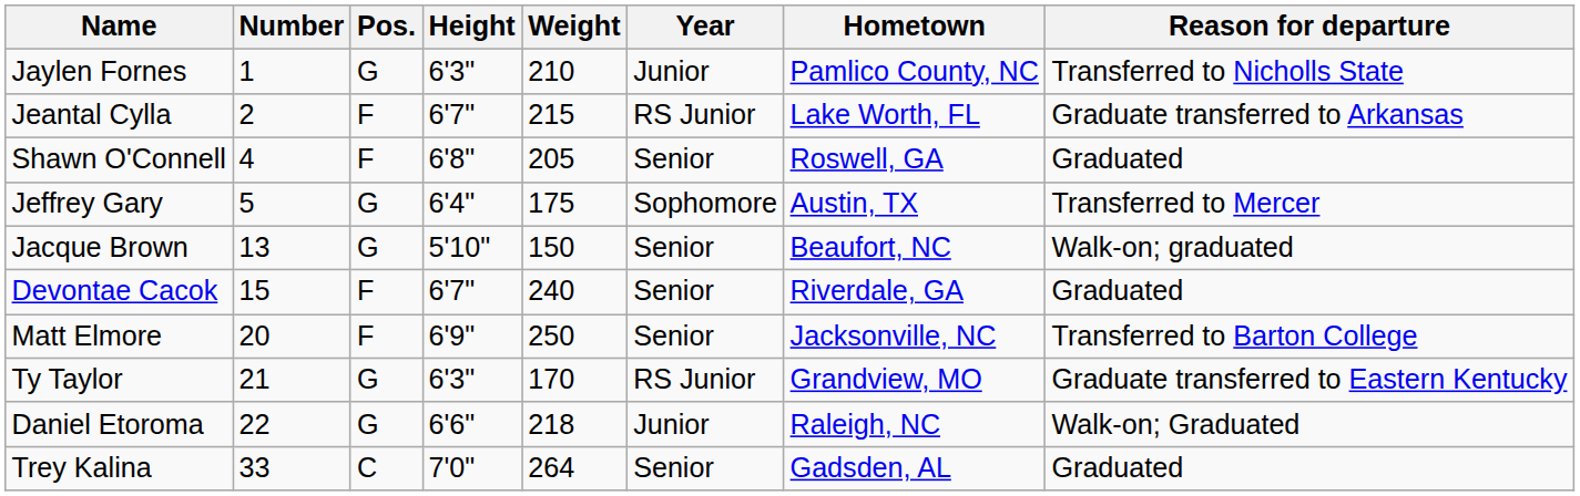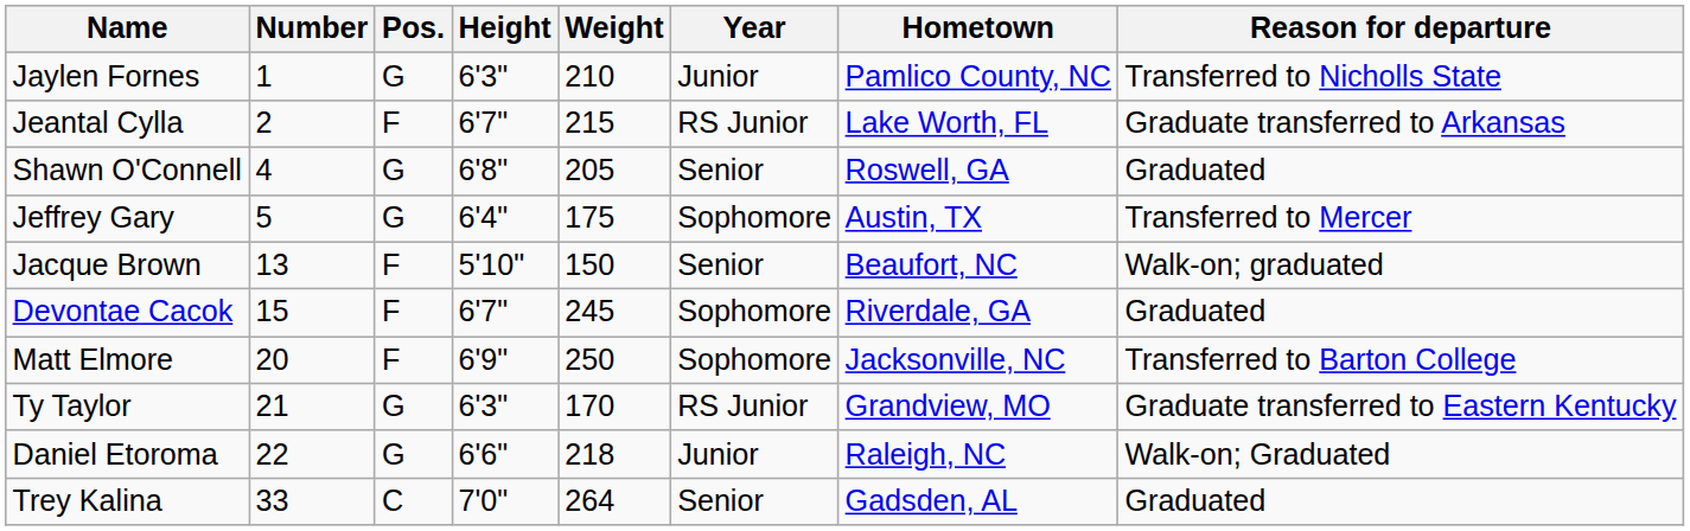 <table class="wikitable sortable" border="1">
 <tr>
 <th>Name</th>
 <th>Number</th>
 <th>Pos.</th>
 <th>Height</th>
 <th>Weight</th>
 <th>Year</th>
 <th>Hometown</th>
 <th class="unsortable">Reason for departure</th>
 </tr>
 <tr>
 <td>Jaylen Fornes</td>
 <td>1</td>
 <td>G</td>
 <td>6'3"</td>
 <td>210</td>
 <td>Junior</td>
 <td><a href='#'>Pamlico County, NC</a></td>
 <td>Transferred to <a href='#'>Nicholls State</a></td>
 </tr>
 <tr>
 <td>Jeantal Cylla</td>
 <td>2</td>
 <td>F</td>
 <td>6'7"</td>
 <td>215</td>
 <td>RS Junior</td>
 <td><a href='#'>Lake Worth, FL</a></td>
 <td>Graduate transferred to <a href='#'>Arkansas</a></td>
 </tr>
 <tr>
 <td>Shawn O'Connell</td>
 <td>4</td>
-<td>F</td>
+<td>G</td>
 <td>6'8"</td>
 <td>205</td>
 <td>Senior</td>
 <td><a href='#'>Roswell, GA</a></td>
 <td>Graduated</td>
 </tr>
 <tr>
 <td>Jeffrey Gary</td>
 <td>5</td>
 <td>G</td>
 <td>6'4"</td>
 <td>175</td>
 <td>Sophomore</td>
 <td><a href='#'>Austin, TX</a></td>
 <td>Transferred to <a href='#'>Mercer</a></td>
 </tr>
 <tr>
 <td>Jacque Brown</td>
 <td>13</td>
-<td>G</td>
+<td>F</td>
 <td>5'10"</td>
 <td>150</td>
 <td>Senior</td>
 <td><a href='#'>Beaufort, NC</a></td>
 <td>Walk-on; graduated</td>
 </tr>
 <tr>
 <td><a href='#'>Devontae Cacok</a></td>
 <td>15</td>
 <td>F</td>
 <td>6'7"</td>
-<td>240</td>
-<td>Senior</td>
+<td>245</td>
+<td>Sophomore</td>
 <td><a href='#'>Riverdale, GA</a></td>
 <td>Graduated</td>
 </tr>
 <tr>
 <td>Matt Elmore</td>
 <td>20</td>
 <td>F</td>
 <td>6'9"</td>
 <td>250</td>
-<td>Senior</td>
+<td>Sophomore</td>
 <td><a href='#'>Jacksonville, NC</a></td>
 <td>Transferred to <a href='#'>Barton College</a></td>
 </tr>
 <tr>
 <td>Ty Taylor</td>
 <td>21</td>
 <td>G</td>
 <td>6'3"</td>
 <td>170</td>
 <td>RS Junior</td>
 <td><a href='#'>Grandview, MO</a></td>
 <td>Graduate transferred to <a href='#'>Eastern Kentucky</a></td>
 </tr>
 <tr>
 <td>Daniel Etoroma</td>
 <td>22</td>
 <td>G</td>
 <td>6'6"</td>
 <td>218</td>
 <td>Junior</td>
 <td><a href='#'>Raleigh, NC</a></td>
 <td>Walk-on; Graduated</td>
 </tr>
 <tr>
 <td>Trey Kalina</td>
 <td>33</td>
 <td>C</td>
 <td>7'0"</td>
 <td>264</td>
 <td>Senior</td>
 <td><a href='#'>Gadsden, AL</a></td>
 <td>Graduated</td>
 </tr>
 </table>
